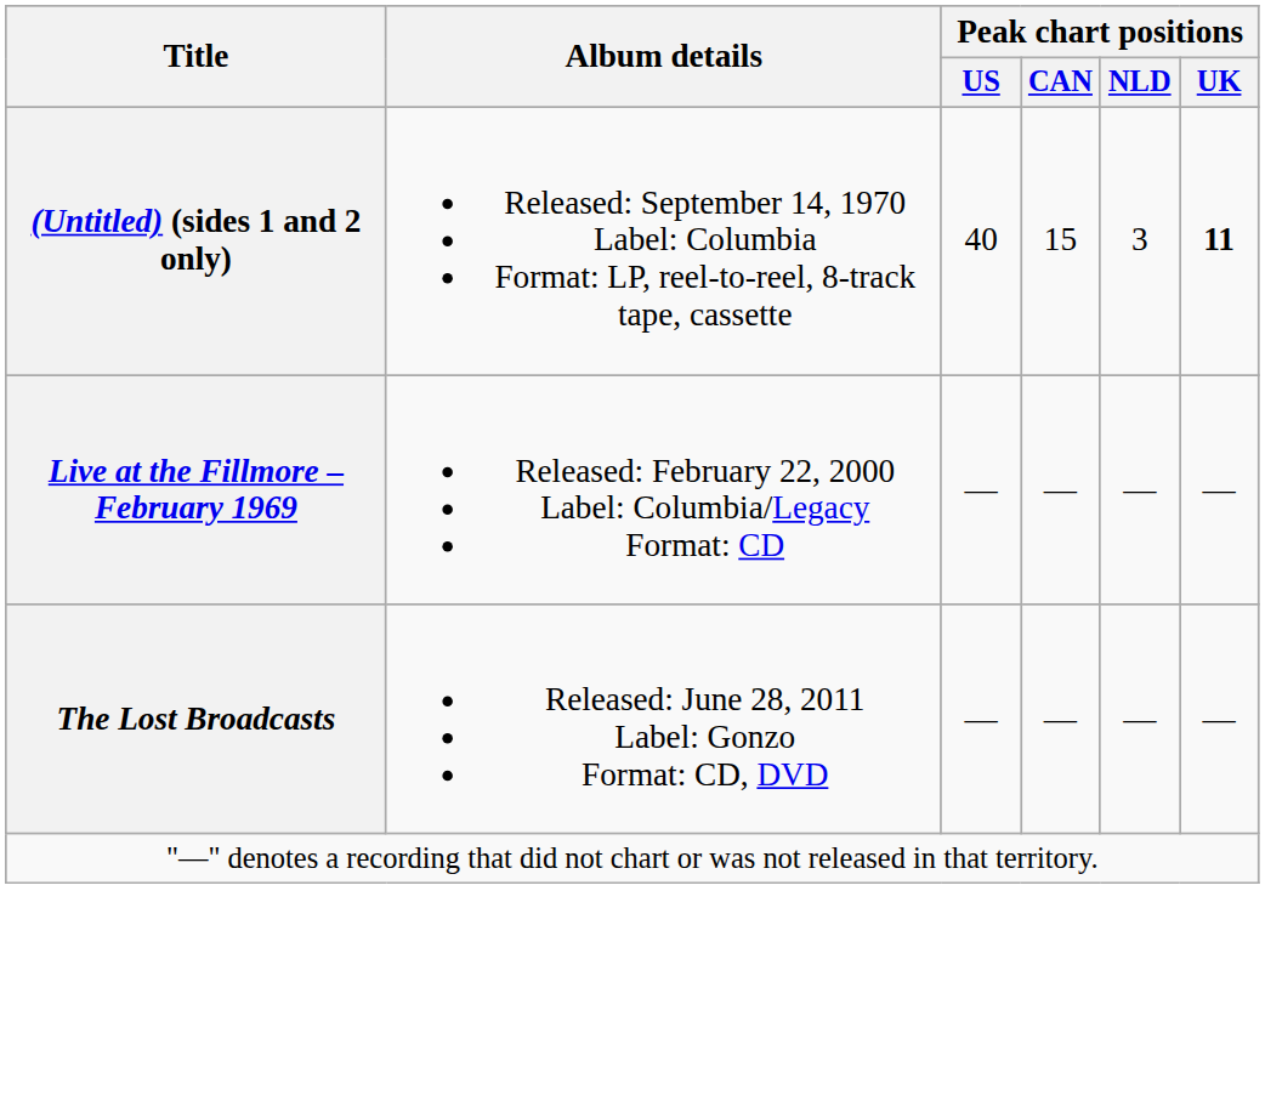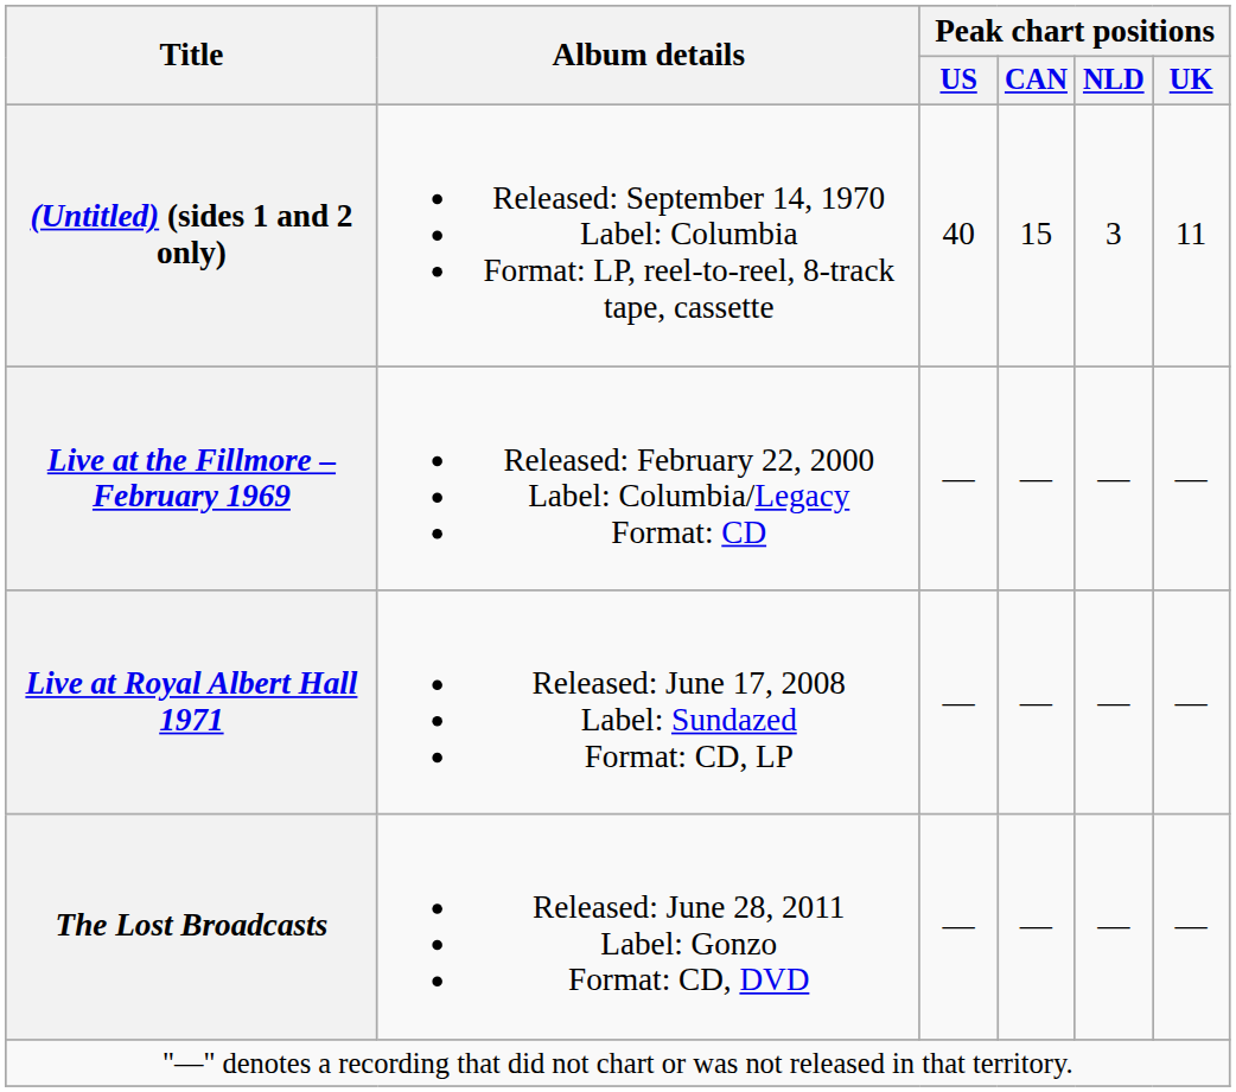 <table class="wikitable plainrowheaders" style="text-align:center;">
 <tr>
 <th rowspan="2" scope="col">Title</th>
 <th rowspan="2" scope="col">Album details</th>
 <th colspan="4" scope="col">Peak chart positions</th>
 </tr>
 <tr>
 <th scope="col" style="width:2.2em;font-size:90%;"><a href='#'>US</a><br></th>
 <th scope="col" style="width:2.2em;font-size:90%;"><a href='#'>CAN</a><br></th>
 <th scope="col" style="width:2.2em;font-size:90%;"><a href='#'>NLD</a><br></th>
 <th scope="col" style="width:2.2em;font-size:90%;"><a href='#'>UK</a><br></th>
 </tr>
 <tr>
 <th scope="row"><em><a href='#'>(Untitled)</a></em> (sides 1 and 2 only)</th>
 <td><br><ul><li>Released: September 14, 1970</li><li>Label: Columbia</li><li>Format: LP, reel-to-reel, 8-track tape, cassette</li></ul></td>
 <td>40</td>
 <td>15</td>
 <td>3</td>
-<td><strong>11</strong></td>
+<td>11</td>
 </tr>
 <tr>
 <th scope="row"><em><a href='#'>Live at the Fillmore – February 1969</a></em></th>
 <td><br><ul><li>Released: February 22, 2000</li><li>Label: Columbia/<a href='#'>Legacy</a></li><li>Format: <a href='#'>CD</a></li></ul></td>
+<td>—</td>
+<td>—</td>
+<td>—</td>
+<td>—</td>
+</tr>
+<tr>
+<th scope="row"><em><a href='#'>Live at Royal Albert Hall 1971</a></em></th>
+<td><br><ul><li>Released: June 17, 2008</li><li>Label: <a href='#'>Sundazed</a></li><li>Format: CD, LP</li></ul></td>
 <td>—</td>
 <td>—</td>
 <td>—</td>
 <td>—</td>
 </tr>
 <tr>
 <th scope="row"><em>The Lost Broadcasts</em></th>
 <td><br><ul><li>Released: June 28, 2011</li><li>Label: Gonzo</li><li>Format: CD, <a href='#'>DVD</a></li></ul></td>
 <td>—</td>
 <td>—</td>
 <td>—</td>
 <td>—</td>
 </tr>
 <tr>
 <td colspan="6" style="font-size:90%">"—" denotes a recording that did not chart or was not released in that territory.</td>
 </tr>
 </table>
